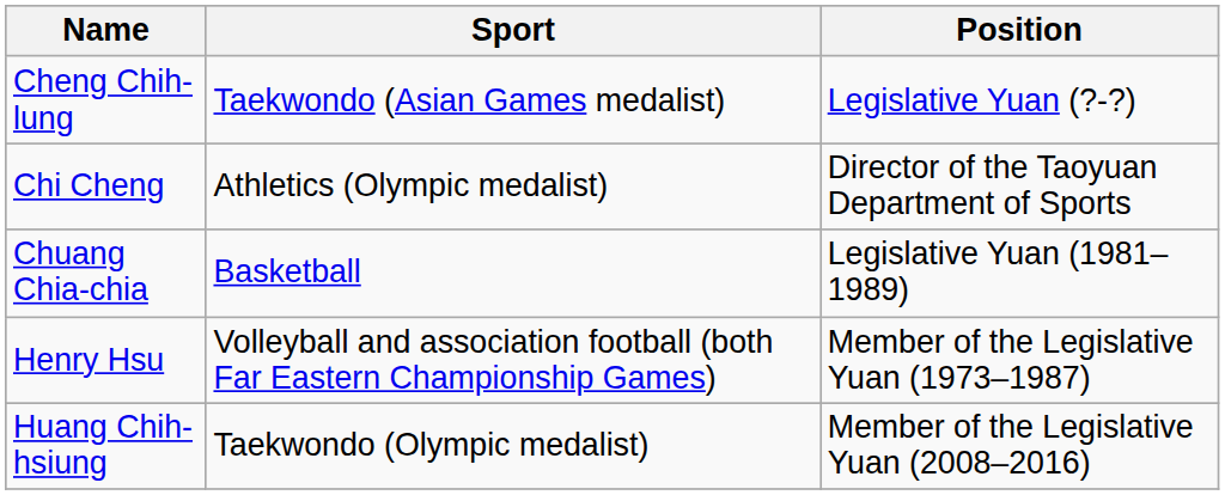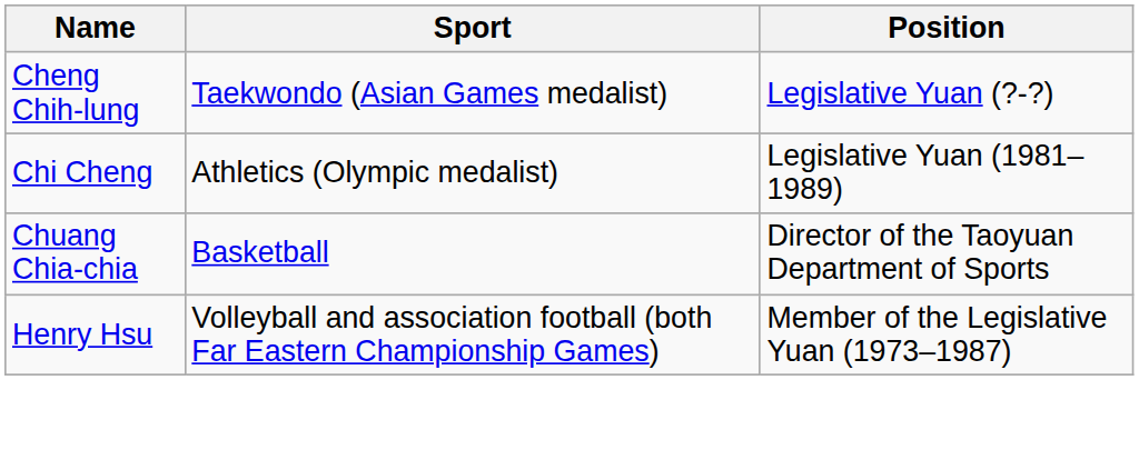 <table class="wikitable sortable">
 <tr>
 <th>Name</th>
 <th>Sport</th>
 <th>Position</th>
 </tr>
 <tr>
 <td data-sort-value="Cheng,Chih-lung"><a href='#'>Cheng Chih-lung</a></td>
 <td><a href='#'>Taekwondo</a> (<a href='#'>Asian Games</a> medalist)</td>
 <td><a href='#'>Legislative Yuan</a> (?-?)</td>
 </tr>
 <tr>
 <td data-sort-value="Chi,Cheng"><a href='#'>Chi Cheng</a></td>
 <td>Athletics (Olympic medalist)</td>
-<td>Director of the Taoyuan Department of Sports</td>
+<td>Legislative Yuan (1981–1989)</td>
 </tr>
 <tr>
 <td data-sort-value="Chuang,Chia-chia"><a href='#'>Chuang Chia-chia</a></td>
 <td><a href='#'>Basketball</a></td>
-<td>Legislative Yuan (1981–1989)</td>
+<td>Director of the Taoyuan Department of Sports</td>
 </tr>
 <tr>
 <td data-sort-value="Hsu,Henry"><a href='#'>Henry Hsu</a></td>
 <td>Volleyball and association football (both <a href='#'>Far Eastern Championship Games</a>)</td>
 <td>Member of the Legislative Yuan (1973–1987)</td>
 </tr>
-<tr>
-<td data-sort-value="Huang,Chih-hsiung"><a href='#'>Huang Chih-hsiung</a></td>
-<td>Taekwondo (Olympic medalist)</td>
-<td>Member of the Legislative Yuan (2008–2016)</td>
-</tr>
 </table>
